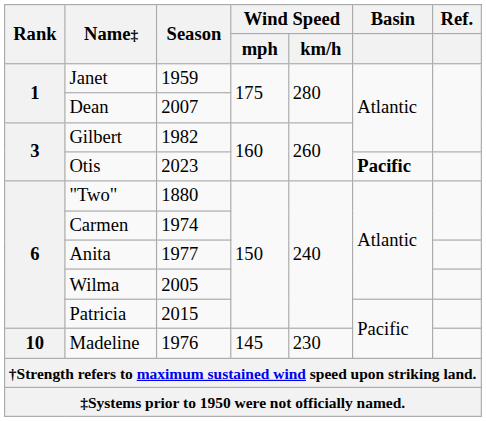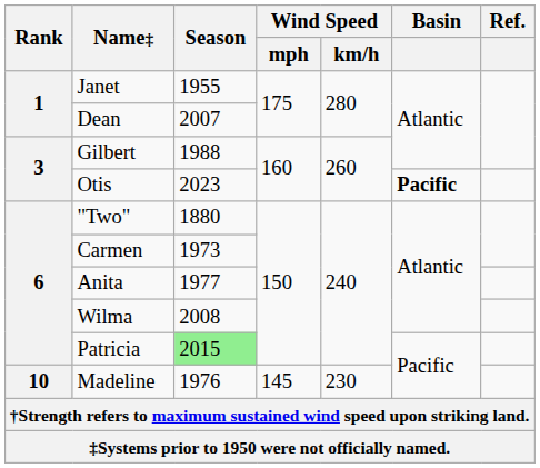 <table class="wikitable">
 <tr>
 <th rowspan="2">Rank</th>
 <th rowspan="2">Name<small>‡</small></th>
 <th rowspan="2">Season</th>
 <th colspan="2">Wind Speed</th>
 <th>Basin</th>
 <th>Ref.</th>
 </tr>
 <tr>
 <th>mph</th>
 <th>km/h</th>
 <th></th>
 <th></th>
 </tr>
 <tr>
 <th rowspan="2">1</th>
 <td>Janet</td>
-<td>1959</td>
+<td>1955</td>
 <td rowspan="2">175</td>
 <td rowspan="2">280</td>
 <td rowspan="3">Atlantic</td>
 <td rowspan="3"></td>
 </tr>
 <tr>
 <td>Dean</td>
 <td>2007</td>
 </tr>
 <tr>
 <th rowspan="2">3</th>
 <td>Gilbert</td>
-<td>1982</td>
+<td>1988</td>
 <td rowspan="2">160</td>
 <td rowspan="2">260</td>
 </tr>
 <tr>
 <td>Otis</td>
 <td>2023</td>
 <td><strong>Pacific</strong></td>
 <td></td>
 </tr>
 <tr>
 <th rowspan="5">6</th>
 <td>"Two"</td>
 <td>1880</td>
 <td rowspan="5">150</td>
 <td rowspan="5">240</td>
 <td rowspan="4">Atlantic</td>
 <td rowspan="2"></td>
 </tr>
 <tr>
 <td>Carmen</td>
-<td>1974</td>
+<td>1973</td>
 </tr>
 <tr>
 <td>Anita</td>
 <td>1977</td>
 <td></td>
 </tr>
 <tr>
 <td>Wilma</td>
-<td>2005</td>
+<td>2008</td>
 <td></td>
 </tr>
 <tr>
 <td>Patricia</td>
-<td>2015</td>
+<td style="background: lightgreen;">2015</td>
 <td rowspan="2">Pacific</td>
 <td></td>
 </tr>
 <tr>
 <th>10</th>
 <td>Madeline</td>
 <td>1976</td>
 <td>145</td>
 <td>230</td>
 <td></td>
 </tr>
 <tr>
 <th colspan="7"><small>†Strength refers to <a href='#'>maximum sustained wind</a> speed upon striking land.</small></th>
 </tr>
 <tr>
 <th colspan="7"><small>‡Systems prior to 1950 were not officially named.</small></th>
 </tr>
 </table>
